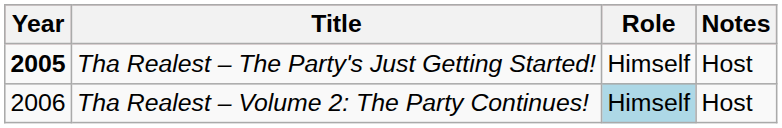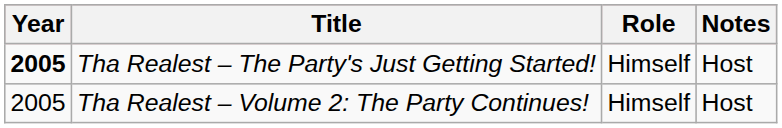 <table class="wikitable">
 <tr bgcolor="#C4879">
 <th>Year</th>
 <th>Title</th>
 <th>Role</th>
 <th>Notes</th>
 </tr>
 <tr>
 <td rowspan="1"><strong>2005</strong></td>
 <td><em>Tha Realest – The Party's Just Getting Started!</em></td>
 <td>Himself</td>
 <td>Host</td>
 </tr>
 <tr>
-<td rowspan="1">2006</td>
+<td rowspan="1">2005</td>
 <td><em>Tha Realest – Volume 2: The Party Continues!</em></td>
-<td style="background: lightblue;">Himself</td>
+<td>Himself</td>
 <td>Host</td>
 </tr>
 </table>
